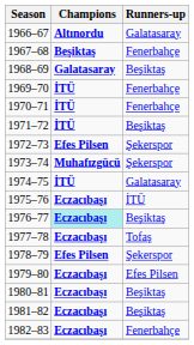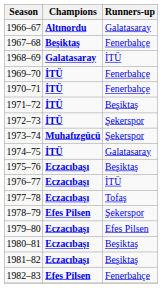 <table class="wikitable">
 <tr>
 <th>Season</th>
 <th>Champions</th>
 <th>Runners-up</th>
 </tr>
 <tr>
 <td>1966–67</td>
 <td><strong><a href='#'>Altınordu</a></strong></td>
 <td><a href='#'>Galatasaray</a></td>
 </tr>
 <tr>
 <td>1967–68</td>
 <td><strong><a href='#'>Beşiktaş</a></strong></td>
 <td><a href='#'>Fenerbahçe</a></td>
 </tr>
 <tr>
 <td>1968–69</td>
 <td><strong><a href='#'>Galatasaray</a></strong></td>
-<td><a href='#'>Beşiktaş</a></td>
+<td><a href='#'>İTÜ</a></td>
 </tr>
 <tr>
 <td>1969–70</td>
 <td><strong><a href='#'>İTÜ</a></strong></td>
 <td><a href='#'>Fenerbahçe</a></td>
 </tr>
 <tr>
 <td>1970–71</td>
 <td><strong><a href='#'>İTÜ</a></strong></td>
 <td><a href='#'>Fenerbahçe</a></td>
 </tr>
 <tr>
 <td>1971–72</td>
 <td><strong><a href='#'>İTÜ</a></strong></td>
 <td><a href='#'>Beşiktaş</a></td>
 </tr>
 <tr>
 <td>1972–73</td>
-<td><strong><a href='#'>Efes Pilsen</a></strong></td>
+<td><strong><a href='#'>İTÜ</a></strong></td>
 <td><a href='#'>Şekerspor</a></td>
 </tr>
 <tr>
 <td>1973–74</td>
 <td><strong><a href='#'>Muhafızgücü</a></strong></td>
 <td><a href='#'>Şekerspor</a></td>
 </tr>
 <tr>
 <td>1974–75</td>
 <td><strong><a href='#'>İTÜ</a></strong></td>
 <td><a href='#'>Galatasaray</a></td>
 </tr>
 <tr>
 <td>1975–76</td>
 <td><strong><a href='#'>Eczacıbaşı</a></strong></td>
-<td><a href='#'>İTÜ</a></td>
+<td><a href='#'>Beşiktaş</a></td>
 </tr>
 <tr>
 <td>1976–77</td>
-<td style="background: paleturquoise;"><strong><a href='#'>Eczacıbaşı</a></strong></td>
-<td><a href='#'>Beşiktaş</a></td>
+<td><strong><a href='#'>Eczacıbaşı</a></strong></td>
+<td><a href='#'>İTÜ</a></td>
 </tr>
 <tr>
 <td>1977–78</td>
 <td><strong><a href='#'>Eczacıbaşı</a></strong></td>
 <td><a href='#'>Tofaş</a></td>
 </tr>
 <tr>
 <td>1978–79</td>
 <td><strong><a href='#'>Efes Pilsen</a></strong></td>
 <td><a href='#'>Şekerspor</a></td>
 </tr>
 <tr>
 <td>1979–80</td>
 <td><strong><a href='#'>Eczacıbaşı</a></strong></td>
 <td><a href='#'>Efes Pilsen</a></td>
 </tr>
 <tr>
 <td>1980–81</td>
 <td><strong><a href='#'>Eczacıbaşı</a></strong></td>
 <td><a href='#'>Beşiktaş</a></td>
 </tr>
 <tr>
 <td>1981–82</td>
 <td><strong><a href='#'>Eczacıbaşı</a></strong></td>
 <td><a href='#'>Beşiktaş</a></td>
 </tr>
 <tr>
 <td>1982–83</td>
-<td><strong><a href='#'>Eczacıbaşı</a></strong></td>
+<td><strong><a href='#'>Efes Pilsen</a></strong></td>
 <td><a href='#'>Fenerbahçe</a></td>
 </tr>
 <tr>
 </tr>
 </table>
